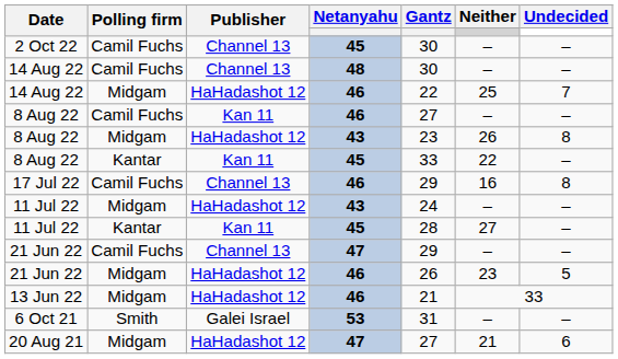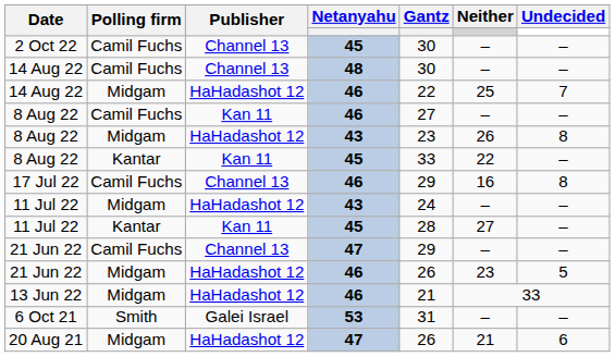 <table class="wikitable sortable" style="text-align:center; font-size:90%; line-height:13px;">
 <tr>
 <th rowspan=2>Date</th>
 <th rowspan=2>Polling firm</th>
 <th rowspan=2>Publisher</th>
 <th><a href='#'>Netanyahu</a></th>
 <th><a href='#'>Gantz</a></th>
 <th>Neither</th>
 <th><a href='#'>Undecided</a></th>
 </tr>
 <tr>
 <th style=background:></th>
 <th style=background:></th>
 <th style=background:#d3d3d3></th>
 <th style=background:#fff></th>
 </tr>
 <tr>
 <td data-sort-value=2022-10-02>2 Oct 22</td>
 <td>Camil Fuchs</td>
 <td><a href='#'>Channel 13</a></td>
 <td style="background:#BBCDE4"><strong>45</strong></td>
 <td>30					</td>
 <td>–					</td>
 <td>–					</td>
 </tr>
 <tr>
 <td data-sort-value=2022-08-14>14 Aug 22</td>
 <td>Camil Fuchs</td>
 <td><a href='#'>Channel 13</a></td>
 <td style="background:#BBCDE4"><strong>48</strong></td>
 <td>30					</td>
 <td>–					</td>
 <td>–					</td>
 </tr>
 <tr>
 <td data-sort-value=2022-08-14>14 Aug 22</td>
 <td>Midgam</td>
 <td><a href='#'>HaHadashot 12</a></td>
 <td style="background:#BBCDE4"><strong>46</strong></td>
 <td>22					</td>
 <td>25					</td>
 <td>7					</td>
 </tr>
 <tr>
 <td data-sort-value=2022-08-08>8 Aug 22</td>
 <td>Camil Fuchs</td>
 <td><a href='#'>Kan 11</a></td>
 <td style="background:#BBCDE4"><strong>46</strong></td>
 <td>27					</td>
 <td>–					</td>
 <td>–					</td>
 </tr>
 <tr>
 <td data-sort-value=2022-08-08>8 Aug 22</td>
 <td>Midgam</td>
 <td><a href='#'>HaHadashot 12</a></td>
 <td style="background:#BBCDE4"><strong>43</strong></td>
 <td>23					</td>
 <td>26					</td>
 <td>8					</td>
 </tr>
 <tr>
 <td data-sort-value=2022-08-08>8 Aug 22</td>
 <td>Kantar</td>
 <td><a href='#'>Kan 11</a></td>
 <td style="background:#BBCDE4"><strong>45</strong></td>
 <td>33					</td>
 <td>22					</td>
 <td>–					</td>
 </tr>
 <tr>
 <td data-sort-value=2022-07-17>17 Jul 22</td>
 <td>Camil Fuchs</td>
 <td><a href='#'>Channel 13</a></td>
 <td style=background:#BBCDE4><strong>46</strong>	</td>
 <td>29					</td>
 <td>16					</td>
 <td>8					</td>
 </tr>
 <tr>
 <td data-sort-value=2022-07-11>11 Jul 22</td>
 <td>Midgam</td>
 <td><a href='#'>HaHadashot 12</a></td>
 <td style=background:#BBCDE4><strong>43</strong>	</td>
 <td>24					</td>
 <td>–					</td>
 <td>–					</td>
 </tr>
 <tr>
 <td data-sort-value=2022-07-11>11 Jul 22</td>
 <td>Kantar</td>
 <td><a href='#'>Kan 11</a></td>
 <td style=background:#BBCDE4><strong>45</strong>	</td>
 <td>28					</td>
 <td>27					</td>
 <td>–					</td>
 </tr>
 <tr>
 <td data-sort-value=2022-06-21>21 Jun 22</td>
 <td>Camil Fuchs</td>
 <td><a href='#'>Channel 13</a></td>
 <td style=background:#BBCDE4><strong>47</strong>	</td>
 <td>29					</td>
 <td>–					</td>
 <td>–					</td>
 </tr>
 <tr>
 <td data-sort-value=2022-06-21>21 Jun 22</td>
 <td>Midgam</td>
 <td><a href='#'>HaHadashot 12</a></td>
 <td style=background:#BBCDE4><strong>46</strong>	</td>
 <td>26					</td>
 <td>23					</td>
 <td>5					</td>
 </tr>
 <tr>
 <td data-sort-value=2022-06-13>13 Jun 22</td>
 <td>Midgam</td>
 <td><a href='#'>HaHadashot 12</a></td>
 <td style=background:#BBCDE4><strong>46</strong>	</td>
 <td>21					</td>
 <td colspan=2>33		</td>
 </tr>
 <tr>
 <td data-sort-value=2021-10-06>6 Oct 21</td>
 <td>Smith</td>
 <td>Galei Israel</td>
 <td style=background:#BBCDE4><strong>53</strong>	</td>
 <td>31					</td>
 <td>–					</td>
 <td>–					</td>
 </tr>
 <tr>
 <td data-sort-value=2021-08-20>20 Aug 21</td>
 <td>Midgam</td>
 <td><a href='#'>HaHadashot 12</a></td>
 <td style=background:#BBCDE4><strong>47</strong>	</td>
-<td>27					</td>
+<td>26					</td>
 <td>21					</td>
 <td>6					</td>
 </tr>
 </table>
